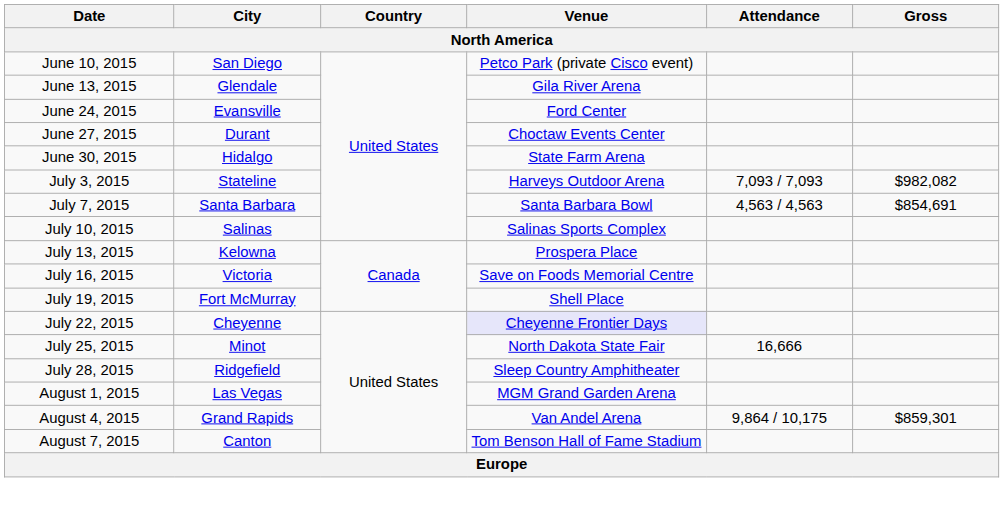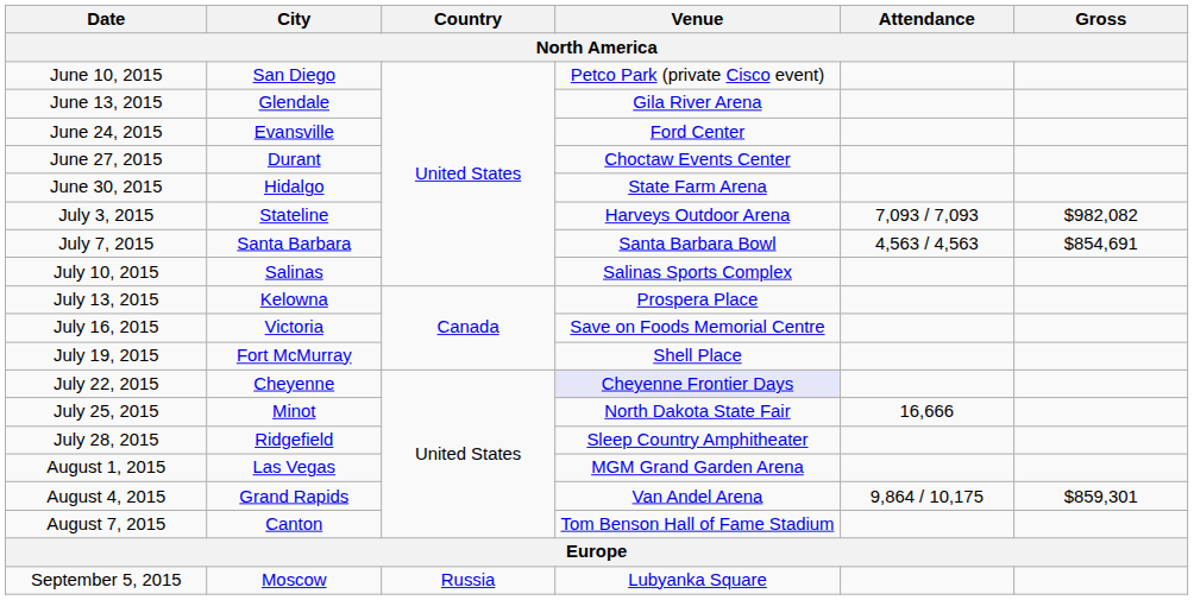 <table class="wikitable" style="text-align:center;">
 <tr>
 <th width="175">Date</th>
 <th width="150">City</th>
 <th width="150">Country</th>
 <th width="250">Venue</th>
 <th width="150">Attendance</th>
 <th width="150">Gross</th>
 </tr>
 <tr>
 <th colspan="6">North America</th>
 </tr>
 <tr>
 <td>June 10, 2015</td>
 <td><a href='#'>San Diego</a></td>
 <td rowspan="8"><a href='#'>United States</a></td>
 <td><a href='#'>Petco Park</a> (private <a href='#'>Cisco</a> event)</td>
 <td></td>
 <td></td>
 </tr>
 <tr>
 <td>June 13, 2015</td>
 <td><a href='#'>Glendale</a></td>
 <td><a href='#'>Gila River Arena</a></td>
 <td></td>
 <td></td>
 </tr>
 <tr>
 <td>June 24, 2015</td>
 <td><a href='#'>Evansville</a></td>
 <td><a href='#'>Ford Center</a></td>
 <td></td>
 <td></td>
 </tr>
 <tr>
 <td>June 27, 2015</td>
 <td><a href='#'>Durant</a></td>
 <td><a href='#'>Choctaw Events Center</a></td>
 <td></td>
 <td></td>
 </tr>
 <tr>
 <td>June 30, 2015</td>
 <td><a href='#'>Hidalgo</a></td>
 <td><a href='#'>State Farm Arena</a></td>
 <td></td>
 <td></td>
 </tr>
 <tr>
 <td>July 3, 2015</td>
 <td><a href='#'>Stateline</a></td>
 <td><a href='#'>Harveys Outdoor Arena</a></td>
 <td>7,093 / 7,093</td>
 <td>$982,082</td>
 </tr>
 <tr>
 <td>July 7, 2015</td>
 <td><a href='#'>Santa Barbara</a></td>
 <td><a href='#'>Santa Barbara Bowl</a></td>
 <td>4,563 / 4,563</td>
 <td>$854,691</td>
 </tr>
 <tr>
 <td>July 10, 2015</td>
 <td><a href='#'>Salinas</a></td>
 <td><a href='#'>Salinas Sports Complex</a></td>
 <td></td>
 <td></td>
 </tr>
 <tr>
 <td>July 13, 2015</td>
 <td><a href='#'>Kelowna</a></td>
 <td rowspan="3"><a href='#'>Canada</a></td>
 <td><a href='#'>Prospera Place</a></td>
 <td></td>
 <td></td>
 </tr>
 <tr>
 <td>July 16, 2015</td>
 <td><a href='#'>Victoria</a></td>
 <td><a href='#'>Save on Foods Memorial Centre</a></td>
 <td></td>
 <td></td>
 </tr>
 <tr>
 <td>July 19, 2015</td>
 <td><a href='#'>Fort McMurray</a></td>
 <td><a href='#'>Shell Place</a></td>
 <td></td>
 <td></td>
 </tr>
 <tr>
 <td>July 22, 2015</td>
 <td><a href='#'>Cheyenne</a></td>
 <td rowspan="6">United States</td>
 <td style="background: lavender;"><a href='#'>Cheyenne Frontier Days</a></td>
 <td></td>
 <td></td>
 </tr>
 <tr>
 <td>July 25, 2015</td>
 <td><a href='#'>Minot</a></td>
 <td><a href='#'>North Dakota State Fair</a></td>
 <td>16,666</td>
 <td></td>
 </tr>
 <tr>
 <td>July 28, 2015</td>
 <td><a href='#'>Ridgefield</a></td>
 <td><a href='#'>Sleep Country Amphitheater</a></td>
 <td></td>
 <td></td>
 </tr>
 <tr>
 <td>August 1, 2015</td>
 <td><a href='#'>Las Vegas</a></td>
 <td><a href='#'>MGM Grand Garden Arena</a></td>
 <td></td>
 <td></td>
 </tr>
 <tr>
 <td>August 4, 2015</td>
 <td><a href='#'>Grand Rapids</a></td>
 <td><a href='#'>Van Andel Arena</a></td>
 <td>9,864 / 10,175</td>
 <td>$859,301</td>
 </tr>
 <tr>
 <td>August 7, 2015</td>
 <td><a href='#'>Canton</a></td>
 <td><a href='#'>Tom Benson Hall of Fame Stadium</a></td>
 <td></td>
 <td></td>
 </tr>
 <tr>
 <th colspan="6">Europe</th>
 </tr>
+<tr>
+<td>September 5, 2015</td>
+<td><a href='#'>Moscow</a></td>
+<td><a href='#'>Russia</a></td>
+<td><a href='#'>Lubyanka Square</a></td>
+<td></td>
+<td></td>
+</tr>
 </table>
